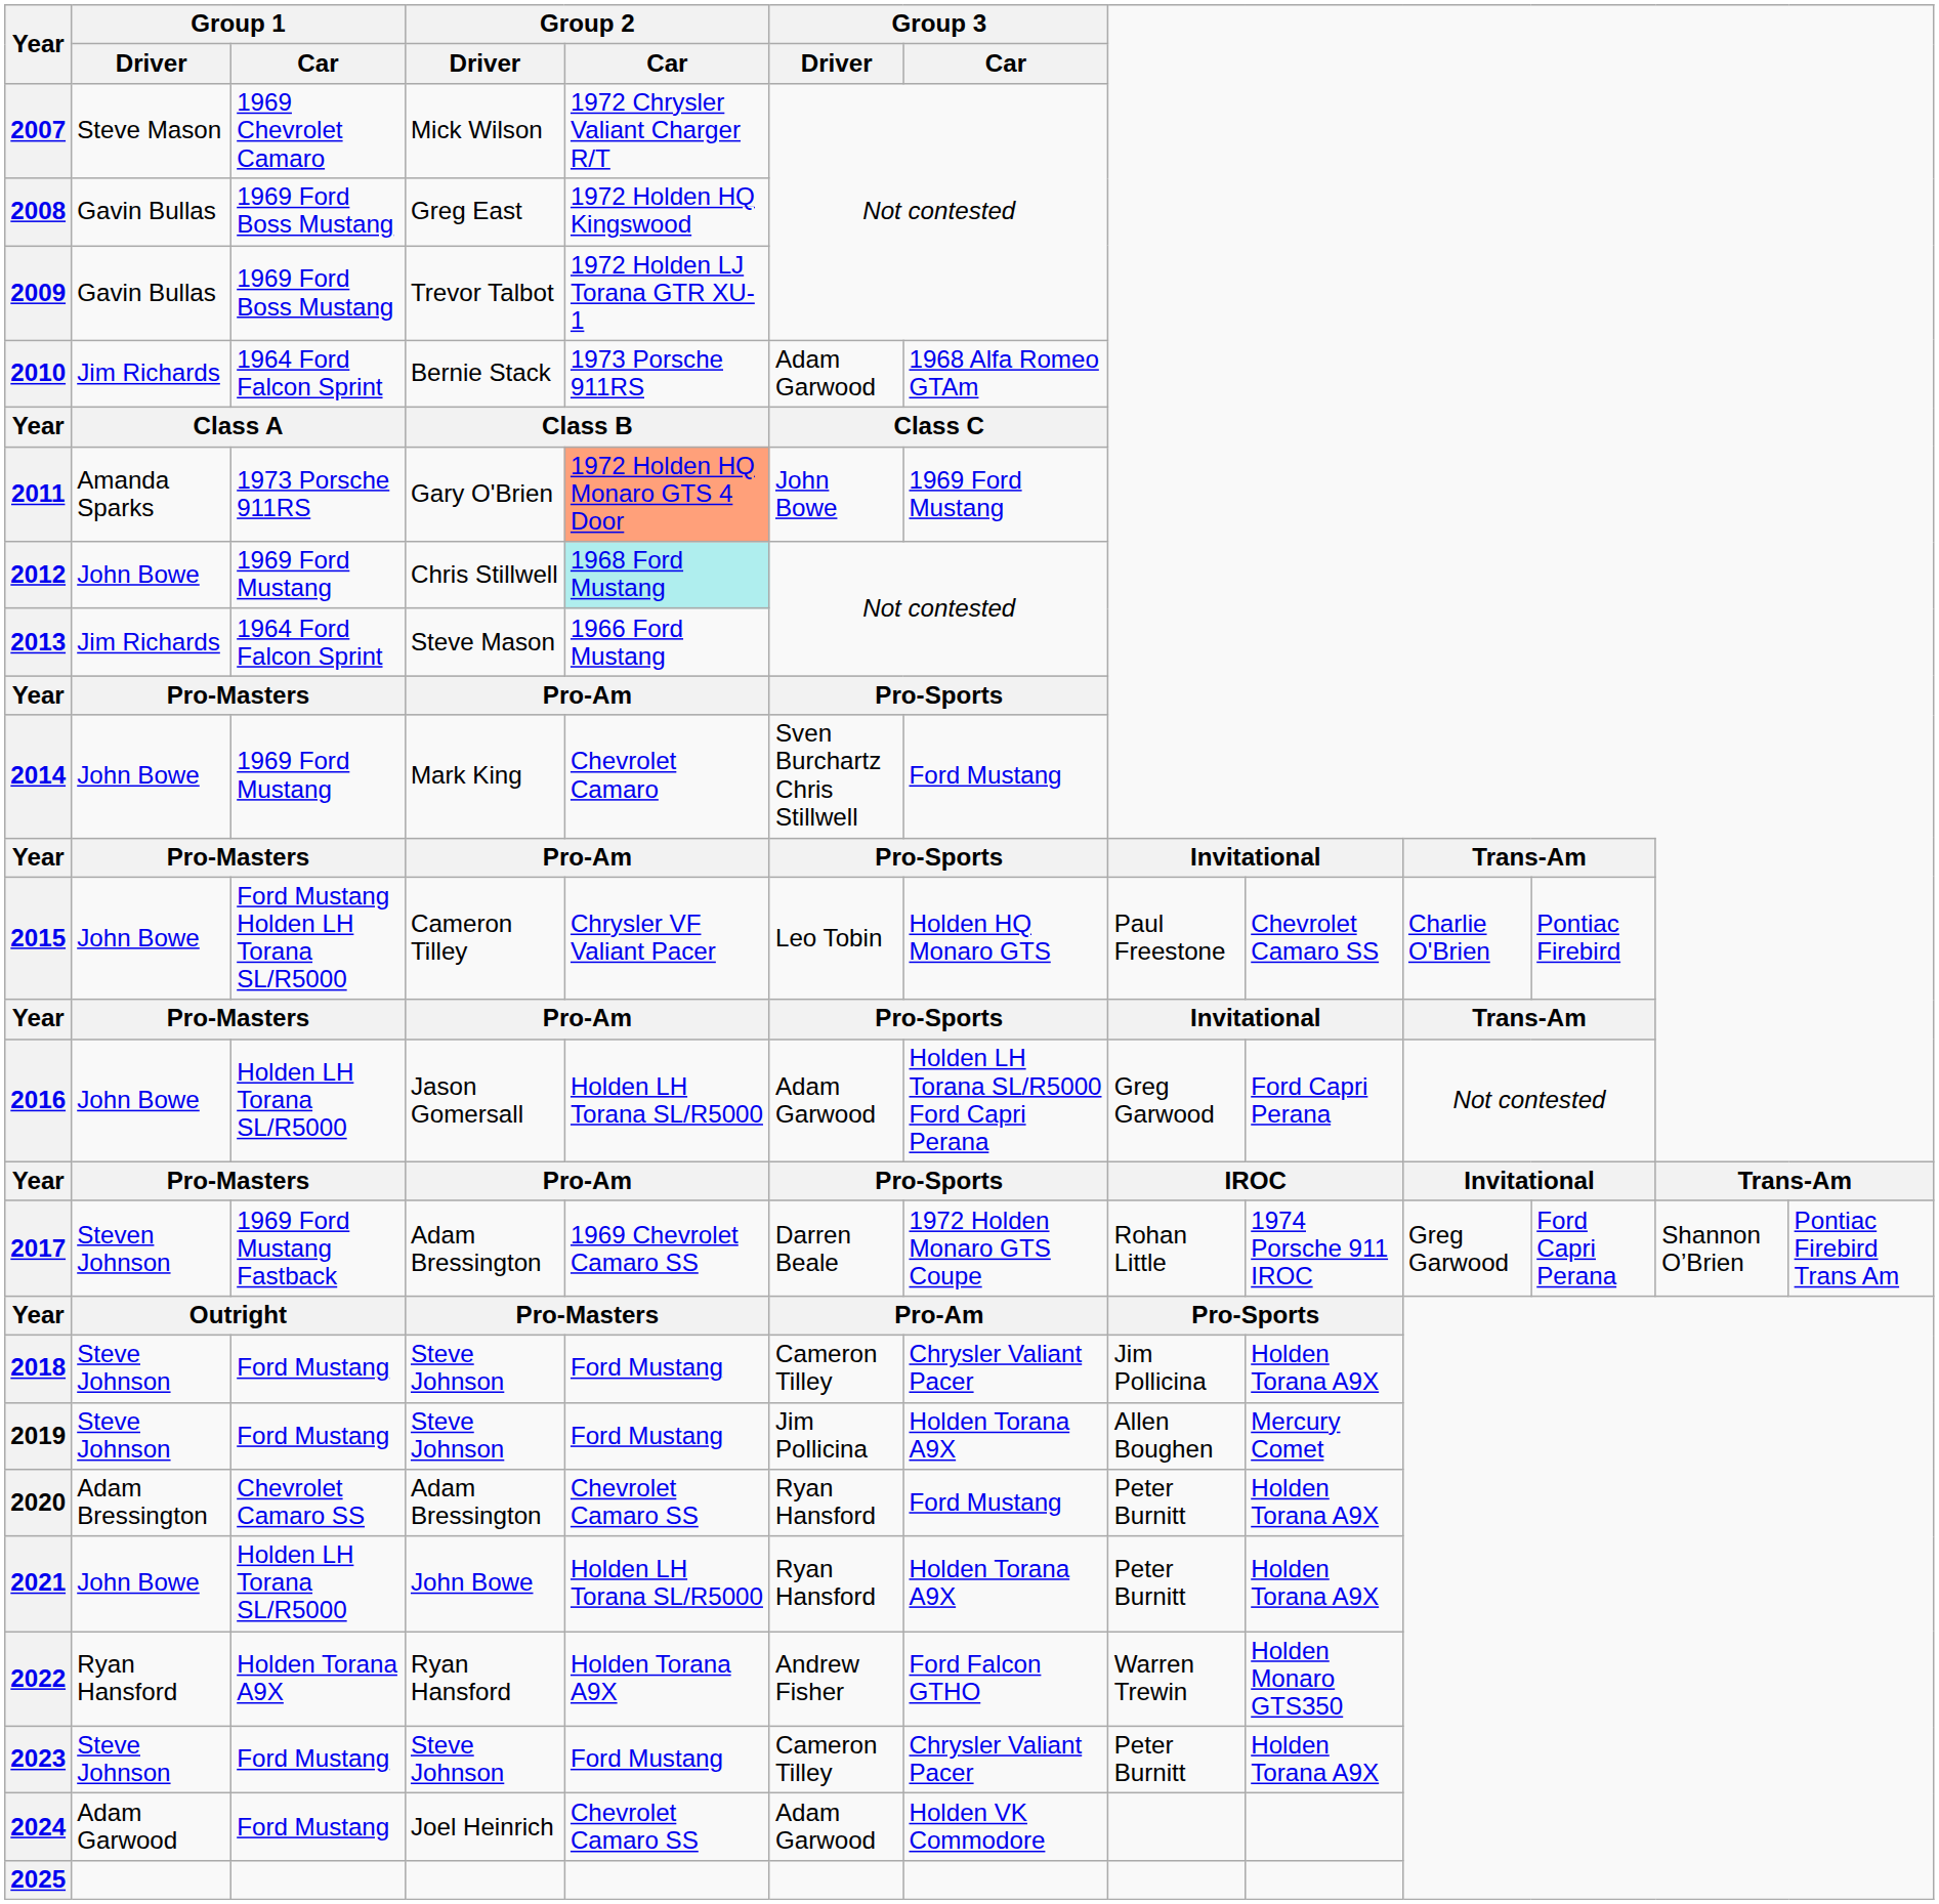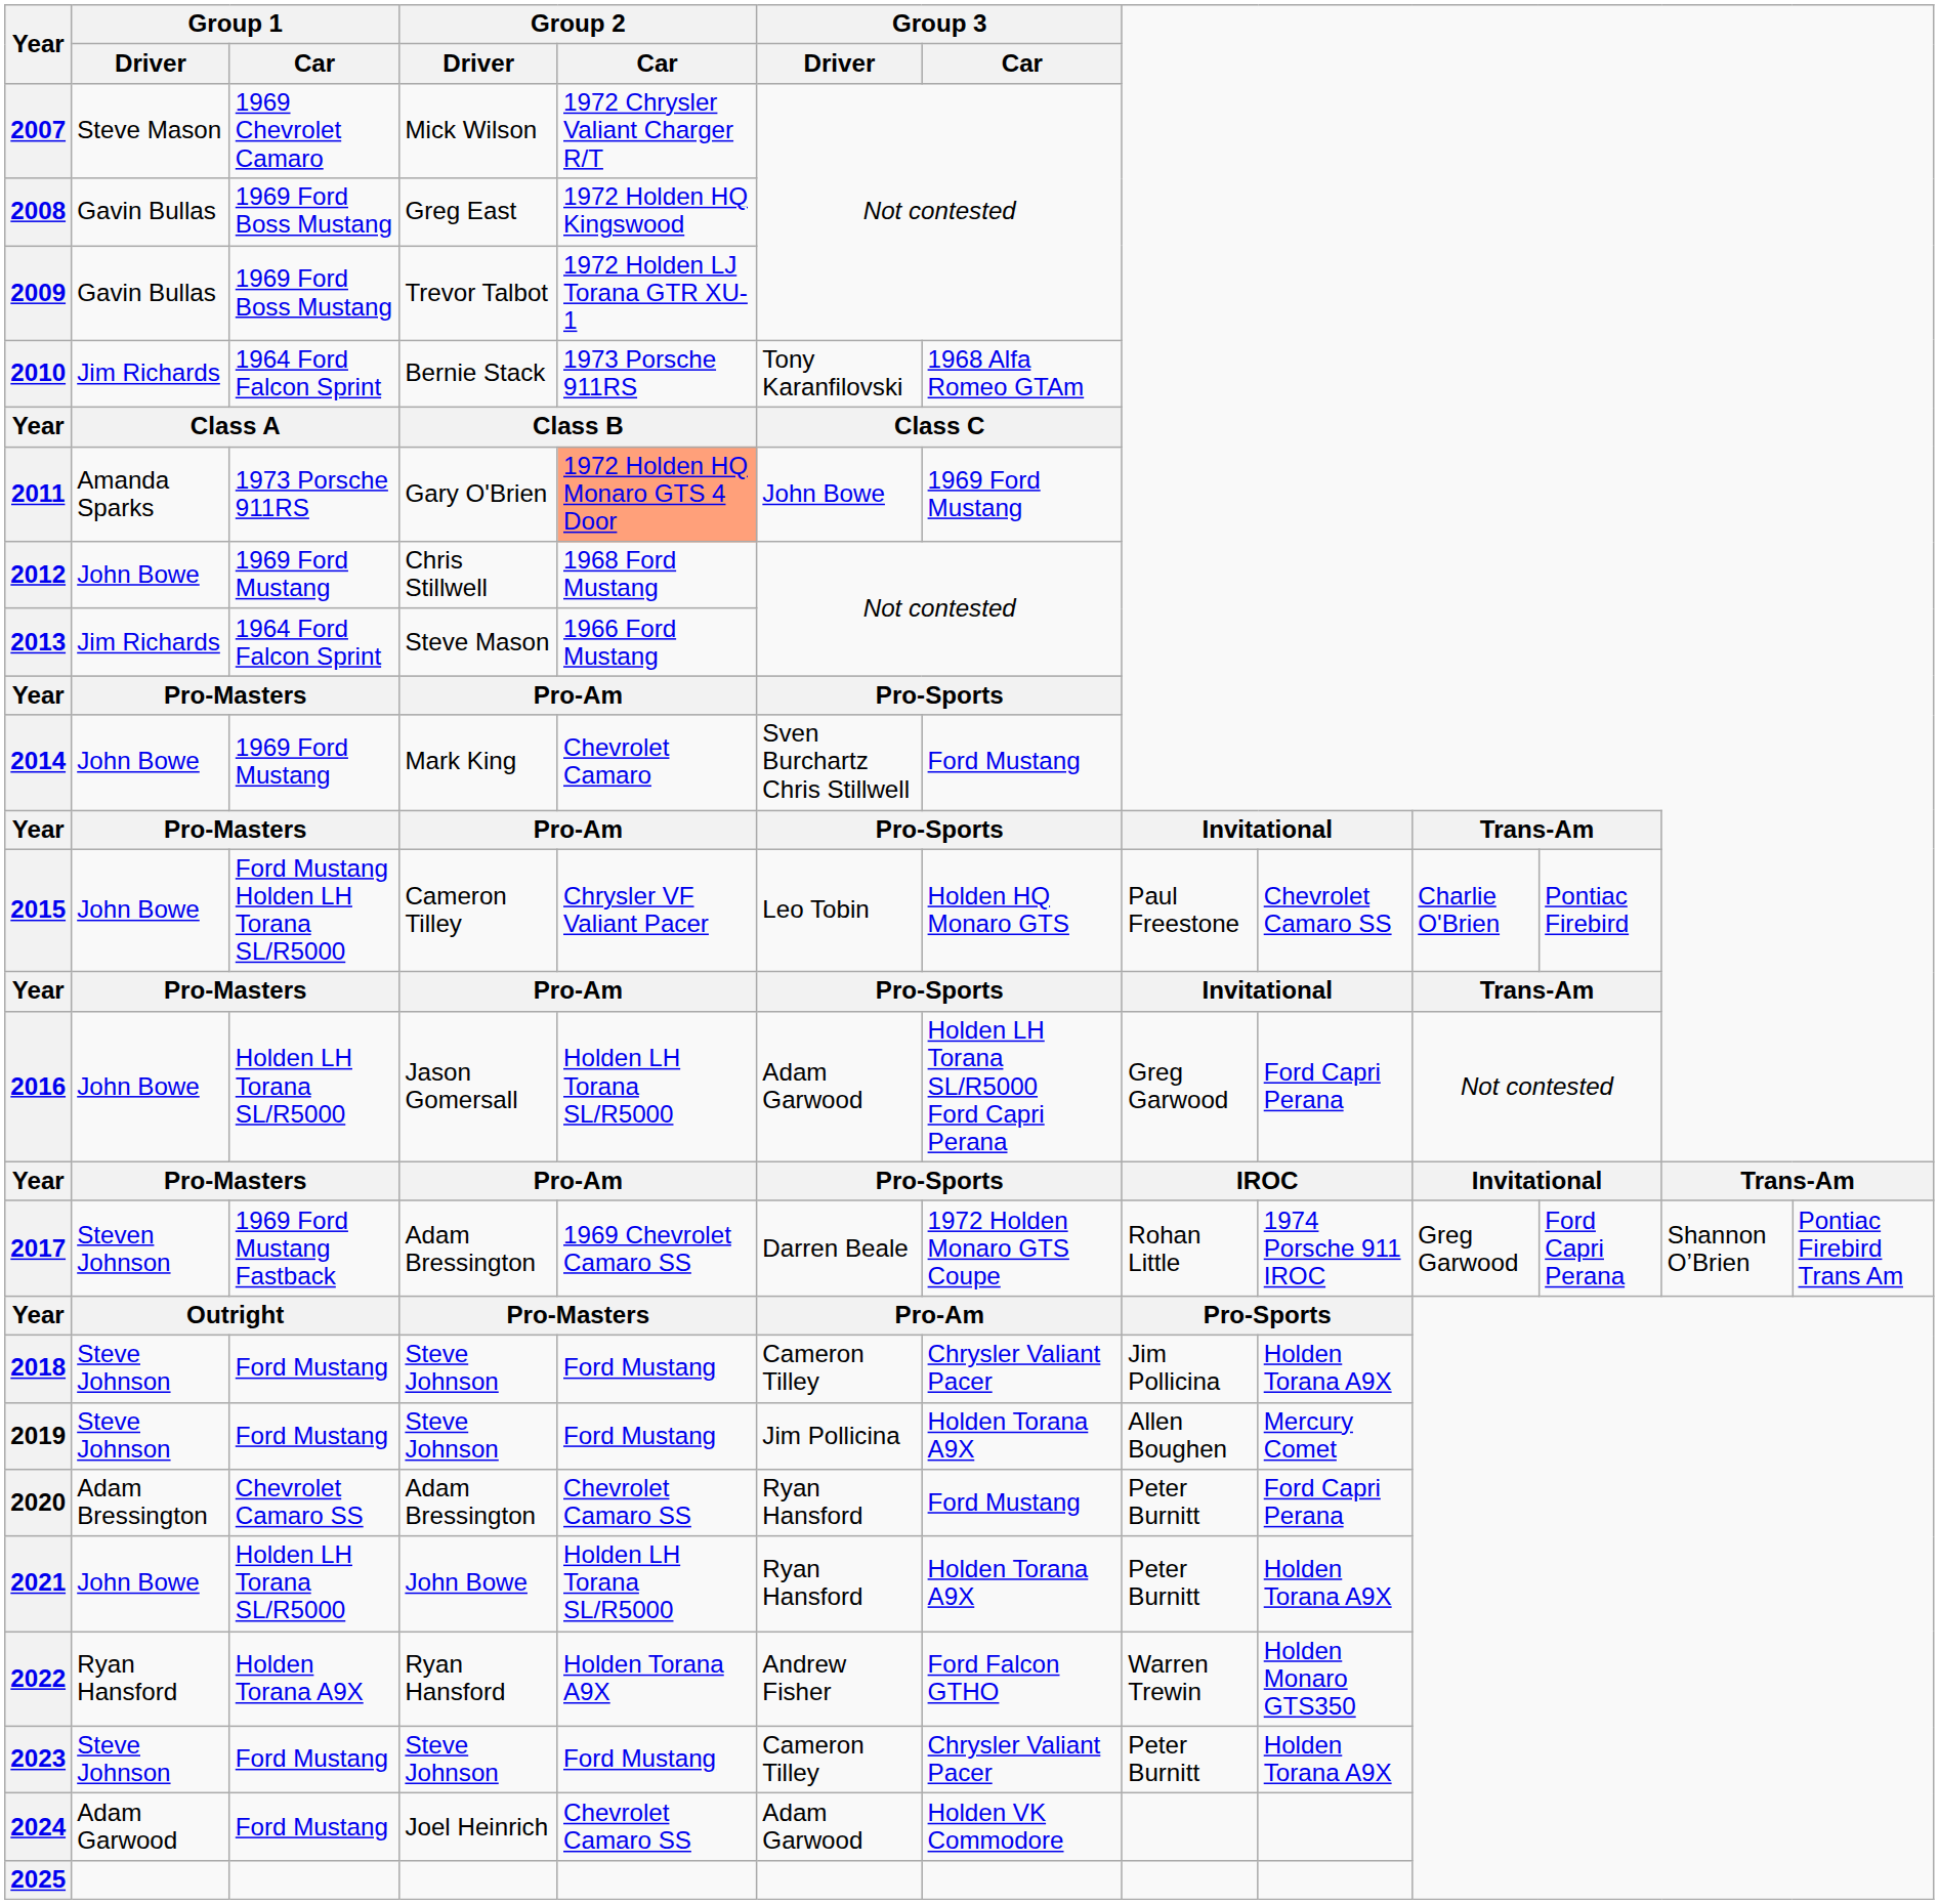 <table class="wikitable">
 <tr>
 <th rowspan="2">Year</th>
 <th colspan="2">Group 1</th>
 <th colspan="2">Group 2</th>
 <th colspan="2">Group 3</th>
 </tr>
 <tr>
 <th>Driver</th>
 <th>Car</th>
 <th>Driver</th>
 <th>Car</th>
 <th>Driver</th>
 <th>Car</th>
 </tr>
 <tr>
 <th><a href='#'>2007</a></th>
 <td>Steve Mason</td>
 <td><a href='#'>1969 Chevrolet Camaro</a></td>
 <td>Mick Wilson</td>
 <td><a href='#'>1972 Chrysler Valiant Charger R/T</a></td>
 <td colspan="2" rowspan="3" style="text-align:center"><em>Not contested</em></td>
 </tr>
 <tr>
 <th><a href='#'>2008</a></th>
 <td>Gavin Bullas</td>
 <td><a href='#'>1969 Ford Boss Mustang</a></td>
 <td>Greg East</td>
 <td><a href='#'>1972 Holden HQ Kingswood</a></td>
 </tr>
 <tr>
 <th><a href='#'>2009</a></th>
 <td>Gavin Bullas</td>
 <td><a href='#'>1969 Ford Boss Mustang</a></td>
 <td>Trevor Talbot</td>
 <td><a href='#'>1972 Holden LJ Torana GTR XU-1</a></td>
 </tr>
 <tr>
 <th><a href='#'>2010</a></th>
 <td><a href='#'>Jim Richards</a></td>
 <td><a href='#'>1964 Ford Falcon Sprint</a></td>
 <td>Bernie Stack</td>
 <td><a href='#'>1973 Porsche 911RS</a></td>
-<td>Adam Garwood</td>
+<td>Tony Karanfilovski</td>
 <td><a href='#'>1968 Alfa Romeo GTAm</a></td>
 </tr>
 <tr>
 <th>Year</th>
 <th colspan="2">Class A</th>
 <th colspan="2">Class B</th>
 <th colspan="2">Class C</th>
 </tr>
 <tr>
 <th><a href='#'>2011</a></th>
 <td>Amanda Sparks</td>
 <td><a href='#'>1973 Porsche 911RS</a></td>
 <td>Gary O'Brien</td>
 <td style="background: lightsalmon;"><a href='#'>1972 Holden HQ Monaro GTS 4 Door</a></td>
 <td><a href='#'>John Bowe</a></td>
 <td><a href='#'>1969 Ford Mustang</a></td>
 </tr>
 <tr>
 <th><a href='#'>2012</a></th>
 <td><a href='#'>John Bowe</a></td>
 <td><a href='#'>1969 Ford Mustang</a></td>
 <td>Chris Stillwell</td>
-<td style="background: paleturquoise;"><a href='#'>1968 Ford Mustang</a></td>
+<td><a href='#'>1968 Ford Mustang</a></td>
 <td colspan="2" rowspan="2" style="text-align:center"><em>Not contested</em></td>
 </tr>
 <tr>
 <th><a href='#'>2013</a></th>
 <td><a href='#'>Jim Richards</a></td>
 <td><a href='#'>1964 Ford Falcon Sprint</a></td>
 <td>Steve Mason</td>
 <td><a href='#'>1966 Ford Mustang</a></td>
 </tr>
 <tr>
 <th>Year</th>
 <th colspan="2">Pro-Masters</th>
 <th colspan="2">Pro-Am</th>
 <th colspan="2">Pro-Sports</th>
 </tr>
 <tr>
 <th><a href='#'>2014</a></th>
 <td><a href='#'>John Bowe</a></td>
 <td><a href='#'>1969 Ford Mustang</a></td>
 <td>Mark King</td>
 <td><a href='#'>Chevrolet Camaro</a></td>
 <td>Sven Burchartz<br> Chris Stillwell</td>
 <td><a href='#'>Ford Mustang</a></td>
 </tr>
 <tr>
 <th>Year</th>
 <th colspan="2">Pro-Masters</th>
 <th colspan="2">Pro-Am</th>
 <th colspan="2">Pro-Sports</th>
 <th colspan="2">Invitational</th>
 <th colspan="2">Trans-Am</th>
 </tr>
 <tr>
 <th><a href='#'>2015</a></th>
 <td><a href='#'>John Bowe</a></td>
 <td><a href='#'>Ford Mustang</a> <br> <a href='#'>Holden LH Torana SL/R5000</a></td>
 <td>Cameron Tilley</td>
 <td><a href='#'>Chrysler VF Valiant Pacer</a></td>
 <td>Leo Tobin</td>
 <td><a href='#'>Holden HQ Monaro GTS</a></td>
 <td>Paul Freestone</td>
 <td><a href='#'>Chevrolet Camaro SS</a></td>
 <td><a href='#'>Charlie O'Brien</a></td>
 <td><a href='#'>Pontiac Firebird</a></td>
 </tr>
 <tr>
 <th>Year</th>
 <th colspan="2">Pro-Masters</th>
 <th colspan="2">Pro-Am</th>
 <th colspan="2">Pro-Sports</th>
 <th colspan="2">Invitational</th>
 <th colspan="2">Trans-Am</th>
 </tr>
 <tr>
 <th><a href='#'>2016</a></th>
 <td><a href='#'>John Bowe</a></td>
 <td><a href='#'>Holden LH Torana SL/R5000</a></td>
 <td>Jason Gomersall</td>
 <td><a href='#'>Holden LH Torana SL/R5000</a></td>
 <td>Adam Garwood</td>
 <td><a href='#'>Holden LH Torana SL/R5000</a><br> <a href='#'>Ford Capri Perana</a></td>
 <td>Greg Garwood</td>
 <td><a href='#'>Ford Capri Perana</a></td>
 <td colspan="2" style="text-align:center"><em>Not contested</em></td>
 </tr>
 <tr>
 <th>Year</th>
 <th colspan="2">Pro-Masters</th>
 <th colspan="2">Pro-Am</th>
 <th colspan="2">Pro-Sports</th>
 <th colspan="2">IROC</th>
 <th colspan="2">Invitational</th>
 <th colspan="2">Trans-Am</th>
 </tr>
 <tr>
 <th><a href='#'>2017</a></th>
 <td><a href='#'>Steven Johnson</a></td>
 <td><a href='#'>1969 Ford Mustang Fastback</a></td>
 <td>Adam Bressington</td>
 <td><a href='#'>1969 Chevrolet Camaro SS</a></td>
 <td>Darren Beale</td>
 <td><a href='#'>1972 Holden Monaro GTS Coupe</a></td>
 <td>Rohan Little</td>
 <td><a href='#'>1974 Porsche 911 IROC</a></td>
 <td>Greg Garwood</td>
 <td><a href='#'>Ford Capri Perana</a></td>
 <td>Shannon O’Brien</td>
 <td><a href='#'>Pontiac Firebird Trans Am</a></td>
 </tr>
 <tr>
 <th>Year</th>
 <th colspan="2">Outright</th>
 <th colspan="2">Pro-Masters</th>
 <th colspan="2">Pro-Am</th>
 <th colspan="2">Pro-Sports</th>
 </tr>
 <tr>
 <th><a href='#'>2018</a></th>
 <td><a href='#'>Steve Johnson</a></td>
 <td><a href='#'>Ford Mustang</a></td>
 <td><a href='#'>Steve Johnson</a></td>
 <td><a href='#'>Ford Mustang</a></td>
 <td>Cameron Tilley</td>
 <td><a href='#'>Chrysler Valiant Pacer</a></td>
 <td>Jim Pollicina</td>
 <td><a href='#'>Holden Torana A9X</a></td>
 </tr>
 <tr>
 <th>2019</th>
 <td><a href='#'>Steve Johnson</a></td>
 <td><a href='#'>Ford Mustang</a></td>
 <td><a href='#'>Steve Johnson</a></td>
 <td><a href='#'>Ford Mustang</a></td>
 <td>Jim Pollicina</td>
 <td><a href='#'>Holden Torana A9X</a></td>
 <td>Allen Boughen</td>
 <td><a href='#'>Mercury Comet</a></td>
 </tr>
 <tr>
 <th>2020</th>
 <td>Adam Bressington</td>
 <td><a href='#'>Chevrolet Camaro SS</a></td>
 <td>Adam Bressington</td>
 <td><a href='#'>Chevrolet Camaro SS</a></td>
 <td>Ryan Hansford</td>
 <td><a href='#'>Ford Mustang</a></td>
 <td>Peter Burnitt</td>
-<td><a href='#'>Holden Torana A9X</a></td>
+<td><a href='#'>Ford Capri Perana</a></td>
 </tr>
 <tr>
 <th><a href='#'>2021</a></th>
 <td><a href='#'>John Bowe</a></td>
 <td><a href='#'>Holden LH Torana SL/R5000</a></td>
 <td><a href='#'>John Bowe</a></td>
 <td><a href='#'>Holden LH Torana SL/R5000</a></td>
 <td>Ryan Hansford</td>
 <td><a href='#'>Holden Torana A9X</a></td>
 <td>Peter Burnitt</td>
 <td><a href='#'>Holden Torana A9X</a></td>
 </tr>
 <tr>
 <th><a href='#'>2022</a></th>
 <td>Ryan Hansford</td>
 <td><a href='#'>Holden Torana A9X</a></td>
 <td>Ryan Hansford</td>
 <td><a href='#'>Holden Torana A9X</a></td>
 <td>Andrew Fisher</td>
 <td><a href='#'>Ford Falcon GTHO</a></td>
 <td>Warren Trewin</td>
 <td><a href='#'>Holden Monaro GTS350</a></td>
 </tr>
 <tr>
 <th><a href='#'>2023</a></th>
 <td><a href='#'>Steve Johnson</a></td>
 <td><a href='#'>Ford Mustang</a></td>
 <td><a href='#'>Steve Johnson</a></td>
 <td><a href='#'>Ford Mustang</a></td>
 <td>Cameron Tilley</td>
 <td><a href='#'>Chrysler Valiant Pacer</a></td>
 <td>Peter Burnitt</td>
 <td><a href='#'>Holden Torana A9X</a></td>
 </tr>
 <tr>
 <th><a href='#'>2024</a></th>
 <td>Adam Garwood</td>
 <td><a href='#'>Ford Mustang</a></td>
 <td>Joel Heinrich</td>
 <td><a href='#'>Chevrolet Camaro SS</a></td>
 <td>Adam Garwood</td>
 <td><a href='#'>Holden VK Commodore</a></td>
 <td></td>
 <td></td>
 </tr>
 <tr>
 <th><a href='#'>2025</a></th>
 <td></td>
 <td></td>
 <td></td>
 <td></td>
 <td></td>
 <td></td>
 <td></td>
 <td></td>
 </tr>
 </table>
